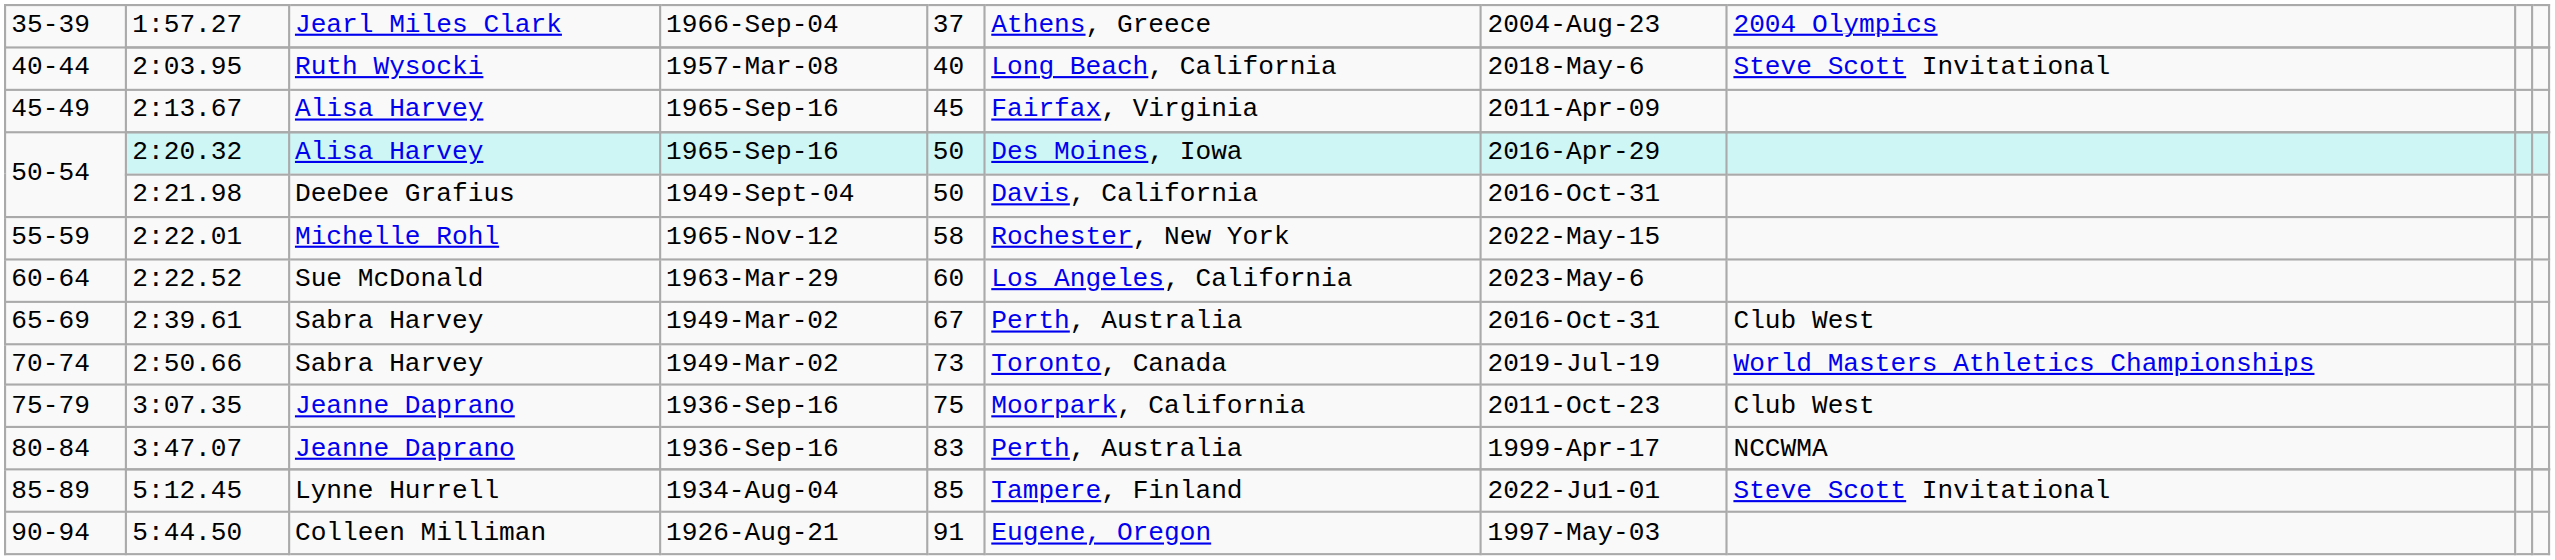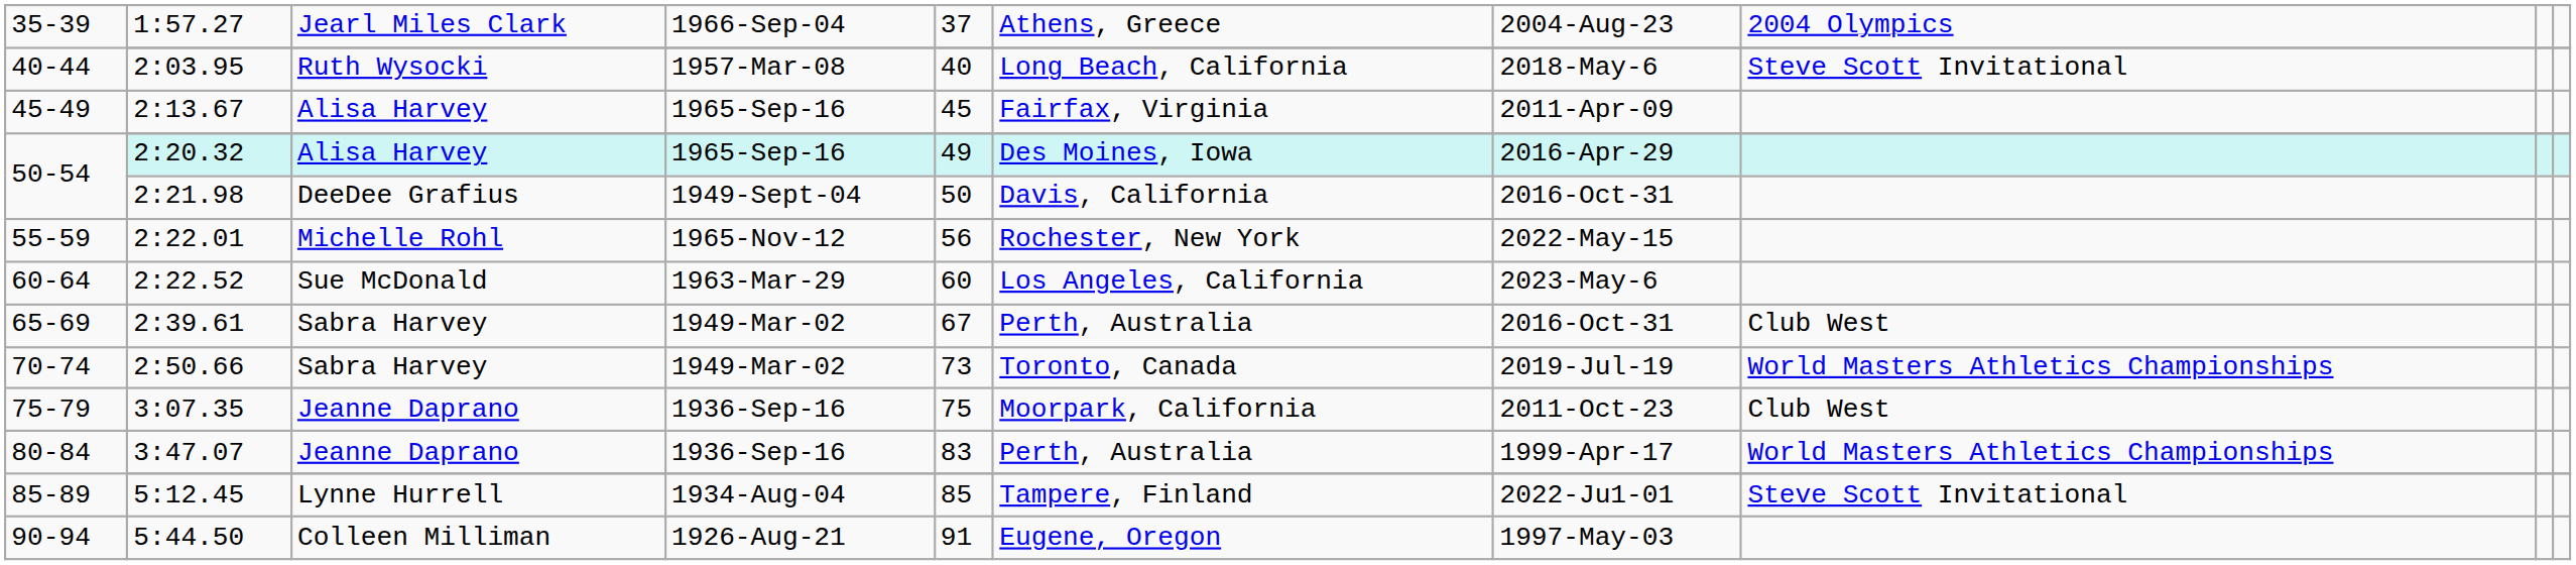 <table class="wikitable" style="font-size:95%; width: 95%">
 <tr>
 <td>35-39</td>
 <td>1:57.27</td>
 <td><a href='#'>Jearl Miles Clark</a></td>
 <td>1966-Sep-04</td>
 <td>37</td>
 <td><a href='#'>Athens</a>, Greece</td>
 <td>2004-Aug-23</td>
 <td><a href='#'>2004 Olympics</a></td>
 <td></td>
 <td></td>
 </tr>
 <tr>
 <td rowspan=2>40-44</td>
 </tr>
 <tr>
 <td>2:03.95</td>
 <td><a href='#'>Ruth Wysocki</a></td>
 <td>1957-Mar-08</td>
 <td>40</td>
 <td><a href='#'>Long Beach</a>, California</td>
 <td>2018-May-6</td>
 <td><a href='#'>Steve Scott</a> Invitational</td>
 <td></td>
 <td></td>
 </tr>
 <tr>
 <td>45-49</td>
 <td>2:13.67</td>
 <td><a href='#'>Alisa Harvey</a></td>
 <td>1965-Sep-16</td>
 <td>45</td>
 <td><a href='#'>Fairfax</a>, Virginia</td>
 <td>2011-Apr-09</td>
 <td></td>
 <td></td>
 <td></td>
 </tr>
 <tr>
 <td rowspan=3>50-54</td>
 </tr>
 <tr style="background:#cef6f5;">
 <td>2:20.32</td>
 <td><a href='#'>Alisa Harvey</a></td>
 <td>1965-Sep-16</td>
-<td>50</td>
+<td>49</td>
 <td><a href='#'>Des Moines</a>, Iowa</td>
 <td>2016-Apr-29</td>
 <td></td>
 <td></td>
 <td></td>
 </tr>
 <tr>
 <td>2:21.98</td>
 <td>DeeDee Grafius</td>
 <td>1949-Sept-04</td>
 <td>50</td>
 <td><a href='#'>Davis</a>, California</td>
 <td>2016-Oct-31</td>
 <td></td>
 <td></td>
 <td></td>
 </tr>
 <tr>
 <td>55-59</td>
 <td>2:22.01</td>
 <td><a href='#'>Michelle Rohl</a></td>
 <td>1965-Nov-12</td>
-<td>58</td>
+<td>56</td>
 <td><a href='#'>Rochester</a>, New York</td>
 <td>2022-May-15</td>
 <td></td>
 <td></td>
 <td></td>
 </tr>
 <tr>
 <td>60-64</td>
 <td>2:22.52</td>
 <td>Sue McDonald</td>
 <td>1963-Mar-29</td>
 <td>60</td>
 <td><a href='#'>Los Angeles</a>, California</td>
 <td>2023-May-6</td>
 <td></td>
 <td></td>
 <td></td>
 </tr>
 <tr>
 <td>65-69</td>
 <td>2:39.61</td>
 <td>Sabra Harvey</td>
 <td>1949-Mar-02</td>
 <td>67</td>
 <td><a href='#'>Perth</a>, Australia</td>
 <td>2016-Oct-31</td>
 <td>Club West</td>
 <td></td>
 <td></td>
 </tr>
 <tr>
 <td>70-74</td>
 <td>2:50.66</td>
 <td>Sabra Harvey</td>
 <td>1949-Mar-02</td>
 <td>73</td>
 <td><a href='#'>Toronto</a>, Canada</td>
 <td>2019-Jul-19</td>
 <td><a href='#'>World Masters Athletics Championships</a></td>
 <td></td>
 </tr>
 <tr>
 <td>75-79</td>
 <td>3:07.35</td>
 <td><a href='#'>Jeanne Daprano</a></td>
 <td>1936-Sep-16</td>
 <td>75</td>
 <td><a href='#'>Moorpark</a>, California</td>
 <td>2011-Oct-23</td>
 <td>Club West</td>
 <td></td>
 <td></td>
 </tr>
 <tr>
 <td>80-84</td>
 <td>3:47.07</td>
 <td><a href='#'>Jeanne Daprano</a></td>
 <td>1936-Sep-16</td>
 <td>83</td>
 <td><a href='#'>Perth</a>, Australia</td>
 <td>1999-Apr-17</td>
-<td>NCCWMA</td>
+<td><a href='#'>World Masters Athletics Championships</a></td>
 <td></td>
 <td></td>
 </tr>
 <tr>
 <td rowspan=2>85-89</td>
 </tr>
 <tr>
 <td>5:12.45</td>
 <td>Lynne Hurrell</td>
 <td>1934-Aug-04</td>
 <td>85</td>
 <td><a href='#'>Tampere</a>, Finland</td>
 <td>2022-Ju1-01</td>
 <td><a href='#'>Steve Scott</a> Invitational</td>
 <td></td>
 <td></td>
 </tr>
 <tr>
 <td>90-94</td>
 <td>5:44.50</td>
 <td>Colleen Milliman</td>
 <td>1926-Aug-21</td>
 <td>91</td>
 <td><a href='#'>Eugene, Oregon</a></td>
 <td>1997-May-03</td>
 <td></td>
 <td></td>
 <td></td>
 </tr>
 </table>
